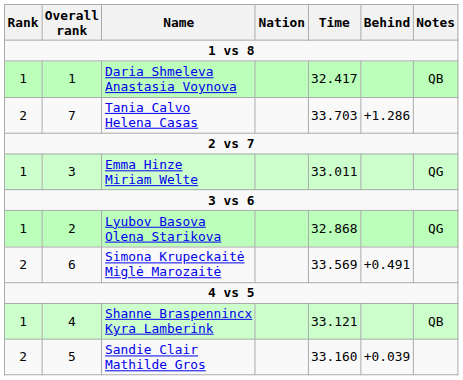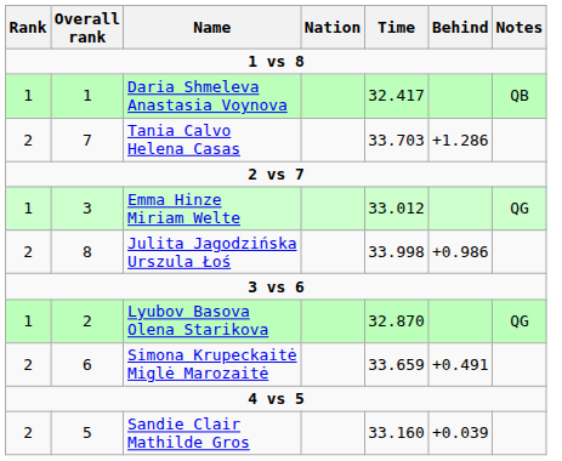 <table class="wikitable sortable" style="text-align:center">
 <tr>
 <th>Rank</th>
 <th>Overall<br>rank</th>
 <th>Name</th>
 <th>Nation</th>
 <th>Time</th>
 <th>Behind</th>
 <th>Notes</th>
 </tr>
 <tr>
 <td colspan="7"><strong>1 vs 8</strong></td>
 </tr>
 <tr bgcolor=bbffbb>
 <td>1</td>
 <td>1</td>
 <td align=left><a href='#'>Daria Shmeleva</a><br><a href='#'>Anastasia Voynova</a></td>
 <td align=left></td>
 <td>32.417</td>
 <td></td>
 <td>QB</td>
 </tr>
 <tr>
 <td>2</td>
 <td>7</td>
 <td align=left><a href='#'>Tania Calvo</a><br><a href='#'>Helena Casas</a></td>
 <td align=left></td>
 <td>33.703</td>
 <td>+1.286</td>
 <td></td>
 </tr>
 <tr>
 <td colspan="7"><strong>2 vs 7</strong></td>
 </tr>
 <tr bgcolor=ccffcc>
 <td>1</td>
 <td>3</td>
 <td align=left><a href='#'>Emma Hinze</a><br><a href='#'>Miriam Welte</a></td>
 <td align=left></td>
-<td>33.011</td>
+<td>33.012</td>
 <td></td>
 <td>QG</td>
+</tr>
+<tr>
+<td>2</td>
+<td>8</td>
+<td align=left><a href='#'>Julita Jagodzińska</a><br><a href='#'>Urszula Łoś</a></td>
+<td align=left></td>
+<td>33.998</td>
+<td>+0.986</td>
+<td></td>
 </tr>
 <tr>
 <td colspan="7"><strong>3 vs 6</strong></td>
 </tr>
 <tr bgcolor=bbffbb>
 <td>1</td>
 <td>2</td>
 <td align=left><a href='#'>Lyubov Basova</a><br><a href='#'>Olena Starikova</a></td>
 <td align=left></td>
-<td>32.868</td>
+<td>32.870</td>
 <td></td>
 <td>QG</td>
 </tr>
 <tr>
 <td>2</td>
 <td>6</td>
 <td align=left><a href='#'>Simona Krupeckaitė</a><br><a href='#'>Miglė Marozaitė</a></td>
 <td align=left></td>
-<td>33.569</td>
+<td>33.659</td>
 <td>+0.491</td>
 <td></td>
 </tr>
 <tr>
 <td colspan="7"><strong>4 vs 5</strong></td>
-</tr>
-<tr bgcolor=ccffcc>
-<td>1</td>
-<td>4</td>
-<td align=left><a href='#'>Shanne Braspennincx</a><br><a href='#'>Kyra Lamberink</a></td>
-<td align=left></td>
-<td>33.121</td>
-<td></td>
-<td>QB</td>
 </tr>
 <tr>
 <td>2</td>
 <td>5</td>
 <td align=left><a href='#'>Sandie Clair</a><br><a href='#'>Mathilde Gros</a></td>
 <td align=left></td>
 <td>33.160</td>
 <td>+0.039</td>
 <td></td>
 </tr>
 </table>
